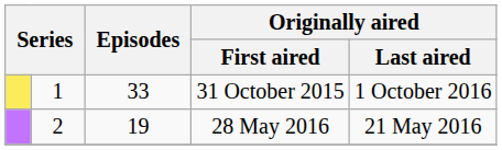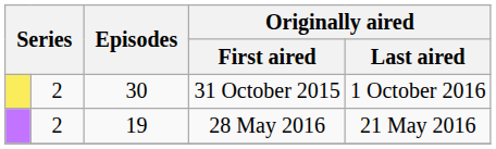 <table class="wikitable" style="text-align:center;">
 <tr>
 <th style="padding: 0px 8px" colspan="2" rowspan="2">Series</th>
 <th style="padding: 0px 8px" rowspan="2">Episodes</th>
 <th colspan="2">Originally aired</th>
 </tr>
 <tr>
 <th>First aired</th>
 <th>Last aired</th>
 </tr>
 <tr>
 <td style="background:#FBEC5C;"></td>
-<td>1</td>
-<td>33</td>
+<td>2</td>
+<td>30</td>
 <td>31 October 2015</td>
 <td>1 October 2016</td>
 </tr>
 <tr>
 <td style="background:#C273FF;"></td>
 <td>2</td>
 <td>19</td>
 <td>28 May 2016</td>
 <td>21 May 2016</td>
 </tr>
 <tr>
 </tr>
 </table>
